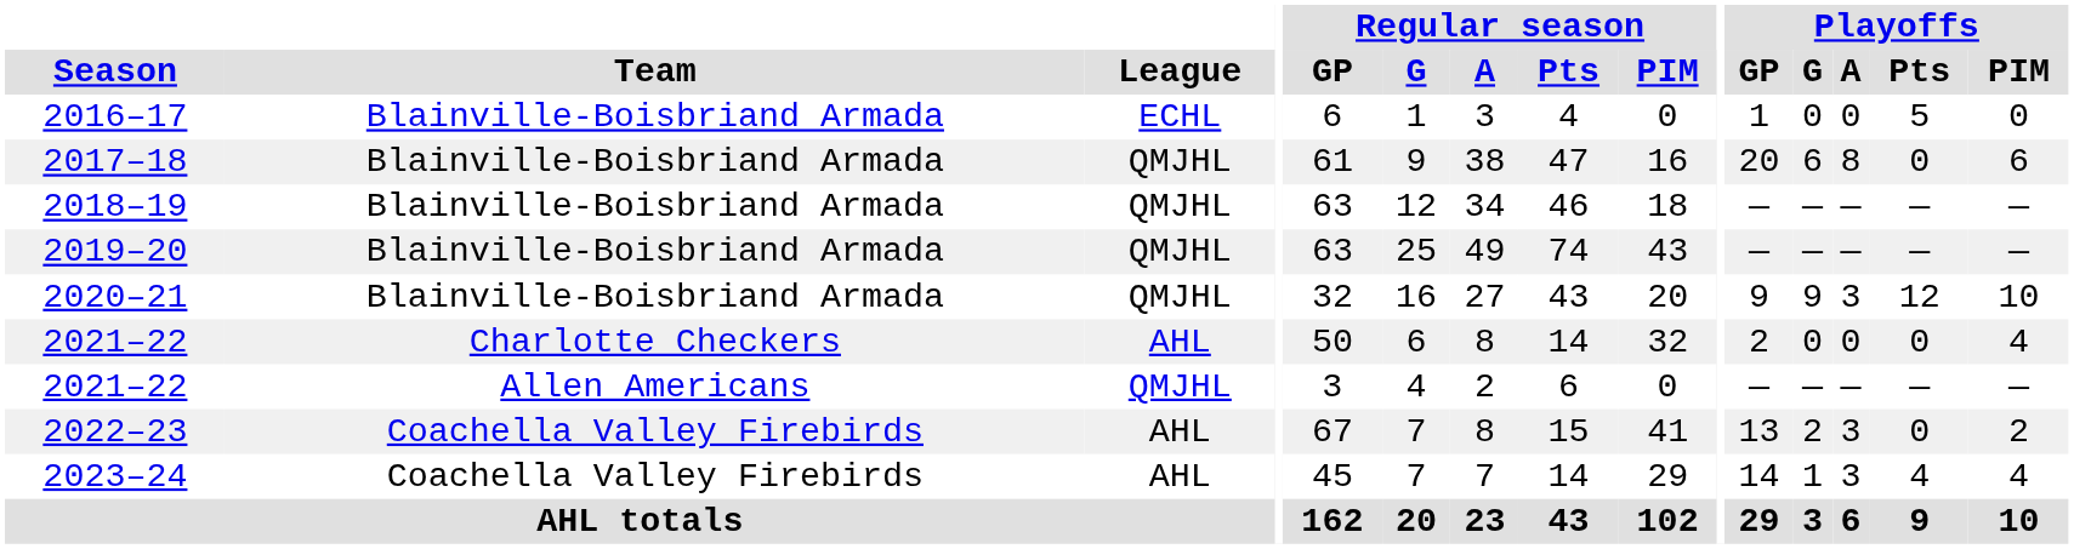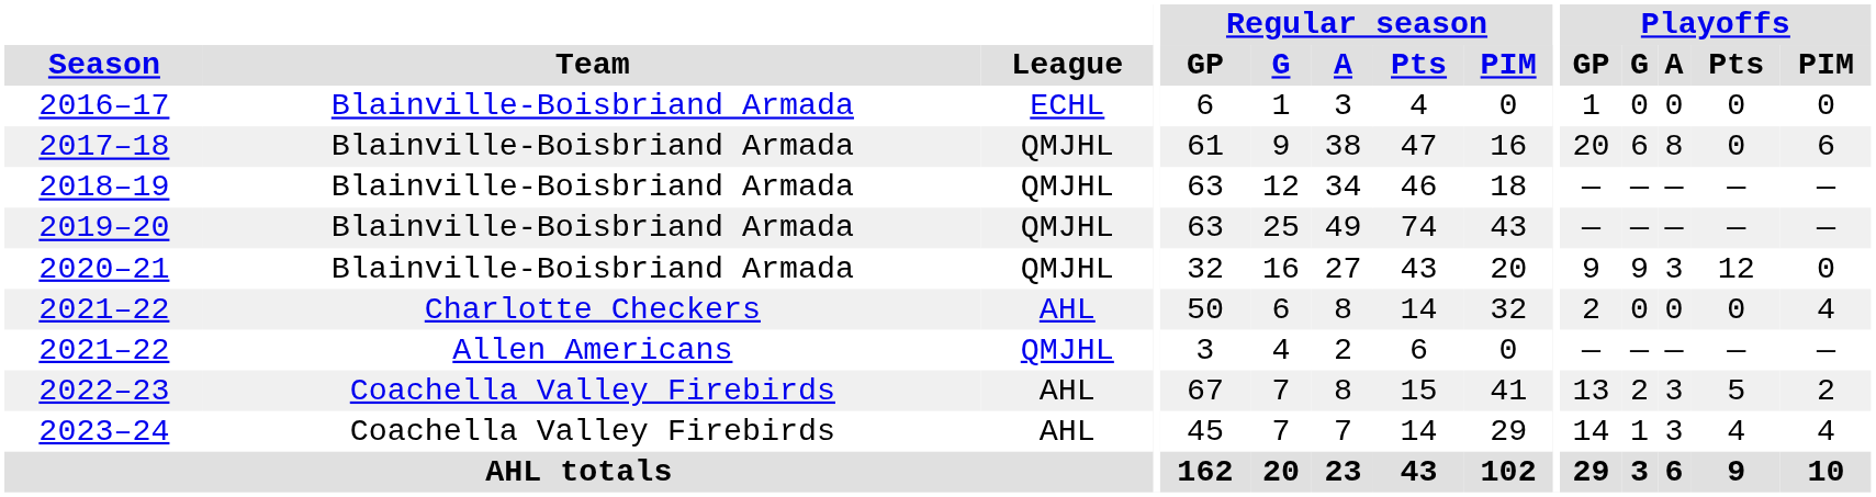 <table border="0" cellpadding="1" cellspacing="0" style="text-align:center; width:60em">
 <tr bgcolor="#e0e0e0">
 <th colspan="3"  bgcolor="#ffffff"></th>
 <th rowspan="99" bgcolor="#ffffff"></th>
 <th colspan="5"><a href='#'>Regular season</a></th>
 <th rowspan="99" bgcolor="#ffffff"></th>
 <th colspan="5"><a href='#'>Playoffs</a></th>
 </tr>
 <tr bgcolor="#e0e0e0">
 <th><a href='#'>Season</a></th>
 <th>Team</th>
 <th>League</th>
 <th>GP</th>
 <th><a href='#'>G</a></th>
 <th><a href='#'>A</a></th>
 <th><a href='#'>Pts</a></th>
 <th><a href='#'>PIM</a></th>
 <th>GP</th>
 <th>G</th>
 <th>A</th>
 <th>Pts</th>
 <th>PIM</th>
 </tr>
 <tr ALIGN="centre">
 <td><a href='#'>2016–17</a></td>
 <td><a href='#'>Blainville-Boisbriand Armada</a></td>
 <td><a href='#'>ECHL</a></td>
 <td>6</td>
 <td>1</td>
 <td>3</td>
 <td>4</td>
 <td>0</td>
 <td>1</td>
 <td>0</td>
 <td>0</td>
-<td>5</td>
+<td>0</td>
 <td>0</td>
 </tr>
 <tr ALIGN="centre" bgcolor="#f0f0f0">
 <td><a href='#'>2017–18</a></td>
 <td>Blainville-Boisbriand Armada</td>
 <td>QMJHL</td>
 <td>61</td>
 <td>9</td>
 <td>38</td>
 <td>47</td>
 <td>16</td>
 <td>20</td>
 <td>6</td>
 <td>8</td>
 <td>0</td>
 <td>6</td>
 </tr>
 <tr ALIGN="centre">
 <td><a href='#'>2018–19</a></td>
 <td>Blainville-Boisbriand Armada</td>
 <td>QMJHL</td>
 <td>63</td>
 <td>12</td>
 <td>34</td>
 <td>46</td>
 <td>18</td>
 <td>—</td>
 <td>—</td>
 <td>—</td>
 <td>—</td>
 <td>—</td>
 </tr>
 <tr ALIGN="centre" bgcolor="#f0f0f0">
 <td><a href='#'>2019–20</a></td>
 <td>Blainville-Boisbriand Armada</td>
 <td>QMJHL</td>
 <td>63</td>
 <td>25</td>
 <td>49</td>
 <td>74</td>
 <td>43</td>
 <td>—</td>
 <td>—</td>
 <td>—</td>
 <td>—</td>
 <td>—</td>
 </tr>
 <tr ALIGN="centre">
 <td><a href='#'>2020–21</a></td>
 <td>Blainville-Boisbriand Armada</td>
 <td>QMJHL</td>
 <td>32</td>
 <td>16</td>
 <td>27</td>
 <td>43</td>
 <td>20</td>
 <td>9</td>
 <td>9</td>
 <td>3</td>
 <td>12</td>
-<td>10</td>
+<td>0</td>
 </tr>
 <tr ALIGN="centre" bgcolor="#f0f0f0">
 <td><a href='#'>2021–22</a></td>
 <td><a href='#'>Charlotte Checkers</a></td>
 <td><a href='#'>AHL</a></td>
 <td>50</td>
 <td>6</td>
 <td>8</td>
 <td>14</td>
 <td>32</td>
 <td>2</td>
 <td>0</td>
 <td>0</td>
 <td>0</td>
 <td>4</td>
 </tr>
 <tr ALIGN="centre">
 <td><a href='#'>2021–22</a></td>
 <td><a href='#'>Allen Americans</a></td>
 <td><a href='#'>QMJHL</a></td>
 <td>3</td>
 <td>4</td>
 <td>2</td>
 <td>6</td>
 <td>0</td>
 <td>—</td>
 <td>—</td>
 <td>—</td>
 <td>—</td>
 <td>—</td>
 </tr>
 <tr ALIGN="centre" bgcolor="#f0f0f0">
 <td><a href='#'>2022–23</a></td>
 <td><a href='#'>Coachella Valley Firebirds</a></td>
 <td>AHL</td>
 <td>67</td>
 <td>7</td>
 <td>8</td>
 <td>15</td>
 <td>41</td>
 <td>13</td>
 <td>2</td>
 <td>3</td>
-<td>0</td>
+<td>5</td>
 <td>2</td>
 </tr>
 <tr ALIGN="centre">
 <td><a href='#'>2023–24</a></td>
 <td>Coachella Valley Firebirds</td>
 <td>AHL</td>
 <td>45</td>
 <td>7</td>
 <td>7</td>
 <td>14</td>
 <td>29</td>
 <td>14</td>
 <td>1</td>
 <td>3</td>
 <td>4</td>
 <td>4</td>
 </tr>
 <tr bgcolor="#e0e0e0">
 <th colspan="3">AHL totals</th>
 <th>162</th>
 <th>20</th>
 <th>23</th>
 <th>43</th>
 <th>102</th>
 <th>29</th>
 <th>3</th>
 <th>6</th>
 <th>9</th>
 <th>10</th>
 </tr>
 </table>
